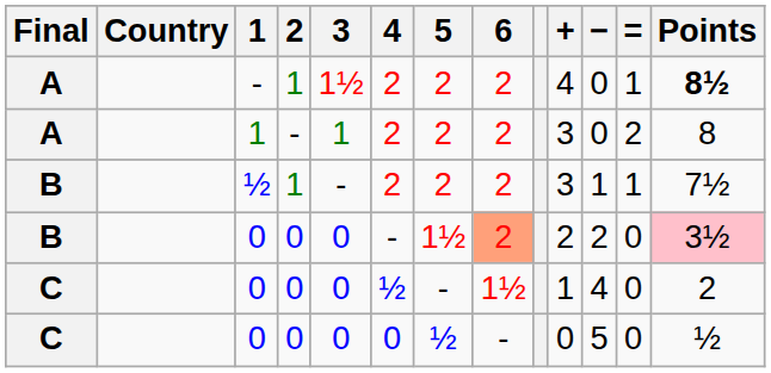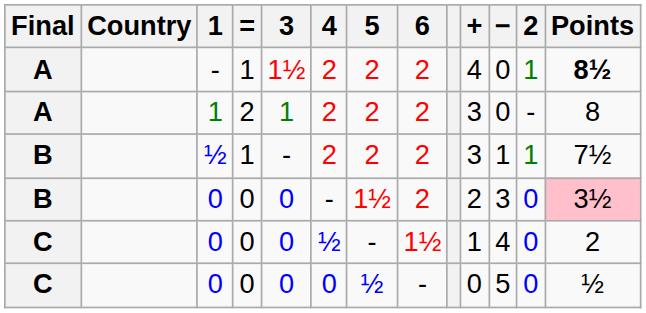 <table class="wikitable" style="text-align:center">
 <tr>
 <th>Final</th>
 <th>Country</th>
 <th>1</th>
-<th>2</th>
+<th>=</th>
 <th>3</th>
 <th>4</th>
 <th>5</th>
 <th>6</th>
 <th></th>
 <th>+</th>
 <th>−</th>
-<th>=</th>
+<th>2</th>
 <th>Points</th>
 </tr>
 <tr>
 <th>A</th>
 <td style="text-align: left"></td>
 <td>-</td>
-<td style="color:green;">1</td>
+<td>1</td>
 <td style="color:red;">1½</td>
 <td style="color:red;">2</td>
 <td style="color:red;">2</td>
 <td style="color:red;">2</td>
 <th></th>
 <td>4</td>
 <td>0</td>
-<td>1</td>
+<td style="color:green;">1</td>
 <td><strong>8½</strong></td>
 </tr>
 <tr>
 <th>A</th>
 <td style="text-align: left"></td>
 <td style="color:green;">1</td>
-<td>-</td>
+<td>2</td>
 <td style="color:green;">1</td>
 <td style="color:red;">2</td>
 <td style="color:red;">2</td>
 <td style="color:red;">2</td>
 <th></th>
 <td>3</td>
 <td>0</td>
-<td>2</td>
+<td>-</td>
 <td>8</td>
 </tr>
 <tr>
 <th>B</th>
 <td style="text-align: left"></td>
 <td style="color:blue;">½</td>
-<td style="color:green;">1</td>
+<td>1</td>
 <td>-</td>
 <td style="color:red;">2</td>
 <td style="color:red;">2</td>
 <td style="color:red;">2</td>
 <th></th>
 <td>3</td>
 <td>1</td>
-<td>1</td>
+<td style="color:green;">1</td>
 <td>7½</td>
 </tr>
 <tr>
 <th>B</th>
 <td style="text-align: left"></td>
 <td style="color:blue;">0</td>
-<td style="color:blue;">0</td>
+<td>0</td>
 <td style="color:blue;">0</td>
 <td>-</td>
 <td style="color:red;">1½</td>
-<td style="background: lightsalmon; color:red;">2</td>
+<td style="color:red;">2</td>
 <th></th>
 <td>2</td>
-<td>2</td>
-<td>0</td>
+<td>3</td>
+<td style="color:blue;">0</td>
 <td style="background: pink;">3½</td>
 </tr>
 <tr>
 <th>C</th>
 <td style="text-align: left"></td>
 <td style="color:blue;">0</td>
-<td style="color:blue;">0</td>
+<td>0</td>
 <td style="color:blue;">0</td>
 <td style="color:blue;">½</td>
 <td>-</td>
 <td style="color:red;">1½</td>
 <th></th>
 <td>1</td>
 <td>4</td>
-<td>0</td>
+<td style="color:blue;">0</td>
 <td>2</td>
 </tr>
 <tr>
 <th>C</th>
 <td style="text-align: left"></td>
 <td style="color:blue;">0</td>
-<td style="color:blue;">0</td>
+<td>0</td>
 <td style="color:blue;">0</td>
 <td style="color:blue;">0</td>
 <td style="color:blue;">½</td>
 <td>-</td>
 <th></th>
 <td>0</td>
 <td>5</td>
-<td>0</td>
+<td style="color:blue;">0</td>
 <td>½</td>
 </tr>
 </table>
